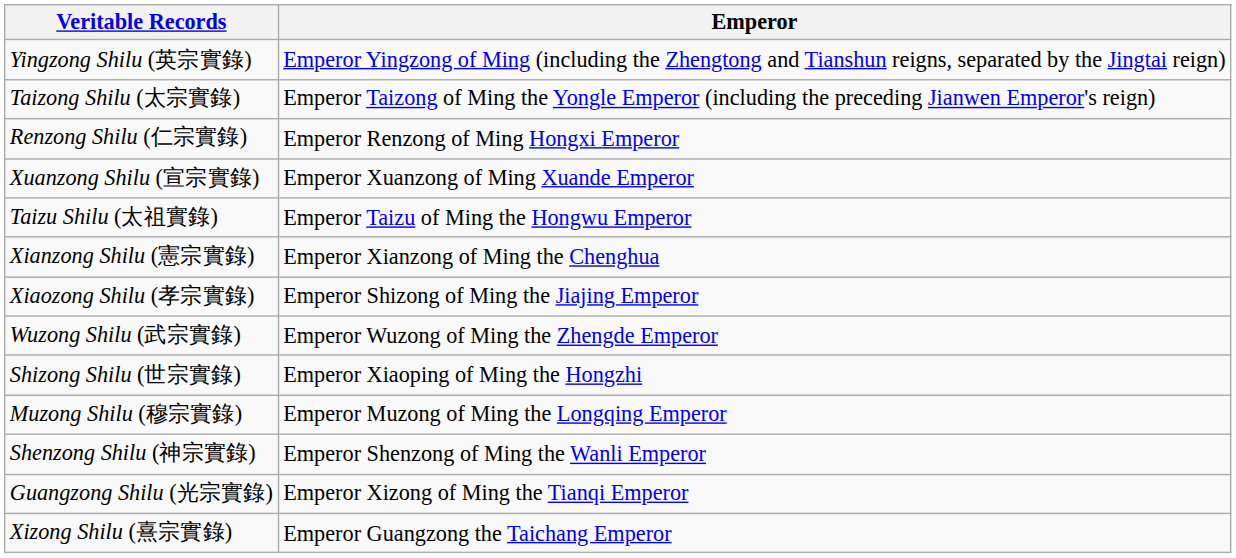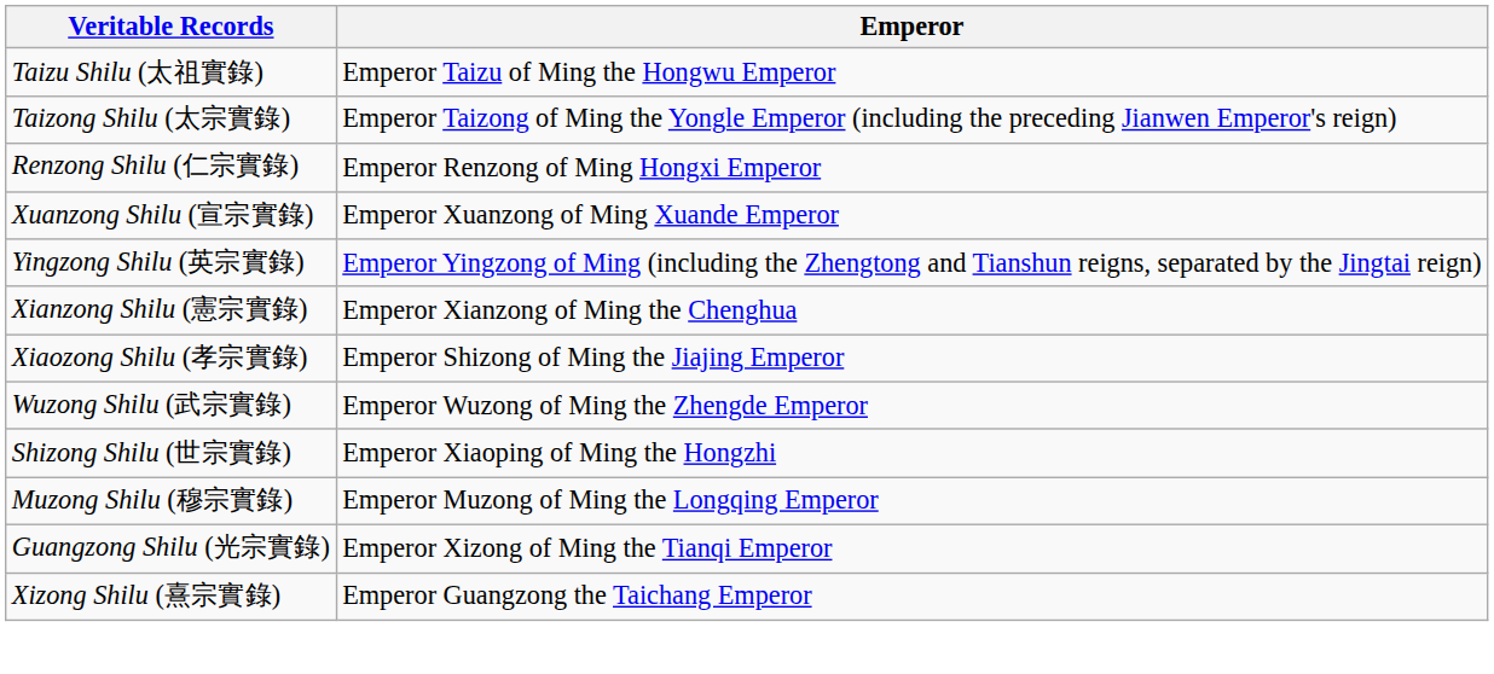 <table class="wikitable">
 <tr>
 <th><a href='#'>Veritable Records</a></th>
 <th>Emperor</th>
 </tr>
 <tr>
-<td><em>Yingzong Shilu</em> (英宗實錄)</td>
-<td><a href='#'>Emperor Yingzong of Ming</a> (including the <a href='#'>Zhengtong</a> and <a href='#'>Tianshun</a> reigns, separated by the <a href='#'>Jingtai</a> reign)</td>
+<td><em>Taizu Shilu</em> (太祖實錄)</td>
+<td>Emperor <a href='#'>Taizu</a> of Ming  the <a href='#'>Hongwu Emperor</a></td>
 </tr>
 <tr>
 <td><em>Taizong Shilu</em> (太宗實錄)</td>
 <td>Emperor <a href='#'>Taizong</a> of Ming  the <a href='#'>Yongle Emperor</a> (including the preceding <a href='#'>Jianwen Emperor</a>'s reign)</td>
 </tr>
 <tr>
 <td><em>Renzong Shilu</em> (仁宗實錄)</td>
 <td>Emperor Renzong of Ming  <a href='#'>Hongxi Emperor</a></td>
 </tr>
 <tr>
 <td><em>Xuanzong Shilu</em> (宣宗實錄)</td>
 <td>Emperor Xuanzong of Ming  <a href='#'>Xuande Emperor</a></td>
 </tr>
 <tr>
-<td><em>Taizu Shilu</em> (太祖實錄)</td>
-<td>Emperor <a href='#'>Taizu</a> of Ming  the <a href='#'>Hongwu Emperor</a></td>
+<td><em>Yingzong Shilu</em> (英宗實錄)</td>
+<td><a href='#'>Emperor Yingzong of Ming</a> (including the <a href='#'>Zhengtong</a> and <a href='#'>Tianshun</a> reigns, separated by the <a href='#'>Jingtai</a> reign)</td>
 </tr>
 <tr>
 <td><em>Xianzong Shilu</em> (憲宗實錄)</td>
 <td>Emperor Xianzong of Ming  the <a href='#'>Chenghua</a></td>
 </tr>
 <tr>
 <td><em>Xiaozong Shilu</em> (孝宗實錄)</td>
 <td>Emperor Shizong of Ming  the <a href='#'>Jiajing Emperor</a></td>
 </tr>
 <tr>
 <td><em>Wuzong Shilu</em> (武宗實錄)</td>
 <td>Emperor Wuzong of Ming  the <a href='#'>Zhengde Emperor</a></td>
 </tr>
 <tr>
 <td><em>Shizong Shilu</em> (世宗實錄)</td>
 <td>Emperor Xiaoping of Ming  the <a href='#'>Hongzhi</a></td>
 </tr>
 <tr>
 <td><em>Muzong Shilu</em> (穆宗實錄)</td>
 <td>Emperor Muzong of Ming  the <a href='#'>Longqing Emperor</a></td>
 </tr>
 <tr>
-<td><em>Shenzong Shilu</em> (神宗實錄)</td>
-<td>Emperor Shenzong of Ming  the <a href='#'>Wanli Emperor</a></td>
-</tr>
-<tr>
 <td><em>Guangzong Shilu</em> (光宗實錄)</td>
 <td>Emperor Xizong of Ming  the <a href='#'>Tianqi Emperor</a></td>
 </tr>
 <tr>
 <td><em>Xizong Shilu</em> (熹宗實錄)</td>
 <td>Emperor Guangzong  the <a href='#'>Taichang Emperor</a></td>
 </tr>
 </table>
